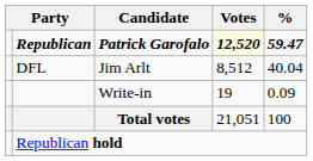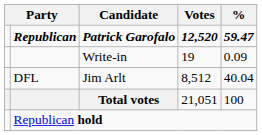 <table class="wikitable">
 <tr>
 <th colspan="2">Party</th>
 <th>Candidate</th>
 <th>Votes</th>
 <th>%</th>
 </tr>
 <tr>
 <td></td>
 <td><strong><em>Republican</em></strong></td>
 <td><strong><em>Patrick Garofalo</em></strong></td>
-<td style="background: lightyellow;"><strong><em>12,520</em></strong></td>
+<td><strong><em>12,520</em></strong></td>
 <td><strong><em>59.47</em></strong></td>
+</tr>
+<tr>
+<td></td>
+<td></td>
+<td>Write-in</td>
+<td>19</td>
+<td>0.09</td>
 </tr>
 <tr>
 <td></td>
 <td>DFL</td>
 <td>Jim Arlt</td>
 <td>8,512</td>
 <td>40.04</td>
-</tr>
-<tr>
-<td></td>
-<td></td>
-<td>Write-in</td>
-<td>19</td>
-<td>0.09</td>
 </tr>
 <tr>
 <th></th>
 <th></th>
 <th>Total votes</th>
 <td>21,051</td>
 <td>100</td>
 </tr>
 <tr>
 <td></td>
 <td colspan="4"><a href='#'>Republican</a> <strong>hold</strong></td>
 </tr>
 </table>
